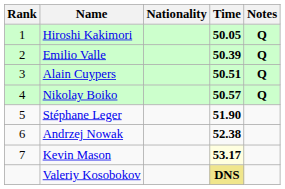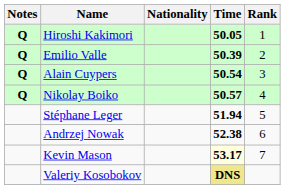 <table class="wikitable sortable" style="text-align:center">
 <tr>
-<th>Rank</th>
+<th>Notes</th>
 <th>Name</th>
 <th>Nationality</th>
 <th>Time</th>
-<th>Notes</th>
+<th>Rank</th>
 </tr>
 <tr bgcolor=ccffcc>
-<td>1</td>
+<td><strong>Q</strong></td>
 <td align=left><a href='#'>Hiroshi Kakimori</a></td>
 <td align=left></td>
 <td><strong>50.05</strong></td>
-<td><strong>Q</strong></td>
+<td>1</td>
 </tr>
 <tr bgcolor=ccffcc>
-<td>2</td>
+<td><strong>Q</strong></td>
 <td align=left><a href='#'>Emilio Valle</a></td>
 <td align=left></td>
 <td><strong>50.39</strong></td>
-<td><strong>Q</strong></td>
+<td>2</td>
 </tr>
 <tr bgcolor=ccffcc>
-<td>3</td>
+<td><strong>Q</strong></td>
 <td align=left><a href='#'>Alain Cuypers</a></td>
 <td align=left></td>
-<td><strong>50.51</strong></td>
-<td><strong>Q</strong></td>
+<td><strong>50.54</strong></td>
+<td>3</td>
 </tr>
 <tr bgcolor=ccffcc>
-<td>4</td>
+<td><strong>Q</strong></td>
 <td align=left><a href='#'>Nikolay Boiko</a></td>
 <td align=left></td>
 <td><strong>50.57</strong></td>
-<td><strong>Q</strong></td>
+<td>4</td>
 </tr>
 <tr>
-<td>5</td>
+<td></td>
 <td align=left><a href='#'>Stéphane Leger</a></td>
 <td align=left></td>
-<td><strong>51.90</strong></td>
-<td></td>
+<td><strong>51.94</strong></td>
+<td>5</td>
 </tr>
 <tr>
-<td>6</td>
+<td></td>
 <td align=left><a href='#'>Andrzej Nowak</a></td>
 <td align=left></td>
 <td><strong>52.38</strong></td>
-<td></td>
+<td>6</td>
 </tr>
 <tr>
-<td>7</td>
+<td></td>
 <td align=left><a href='#'>Kevin Mason</a></td>
 <td align=left></td>
 <td style="background: lightyellow;"><strong>53.17</strong></td>
-<td></td>
+<td>7</td>
 </tr>
 <tr>
 <td></td>
 <td align=left><a href='#'>Valeriy Kosobokov</a></td>
 <td align=left></td>
 <td style="background: khaki;"><strong>DNS</strong></td>
 <td></td>
 </tr>
 </table>
